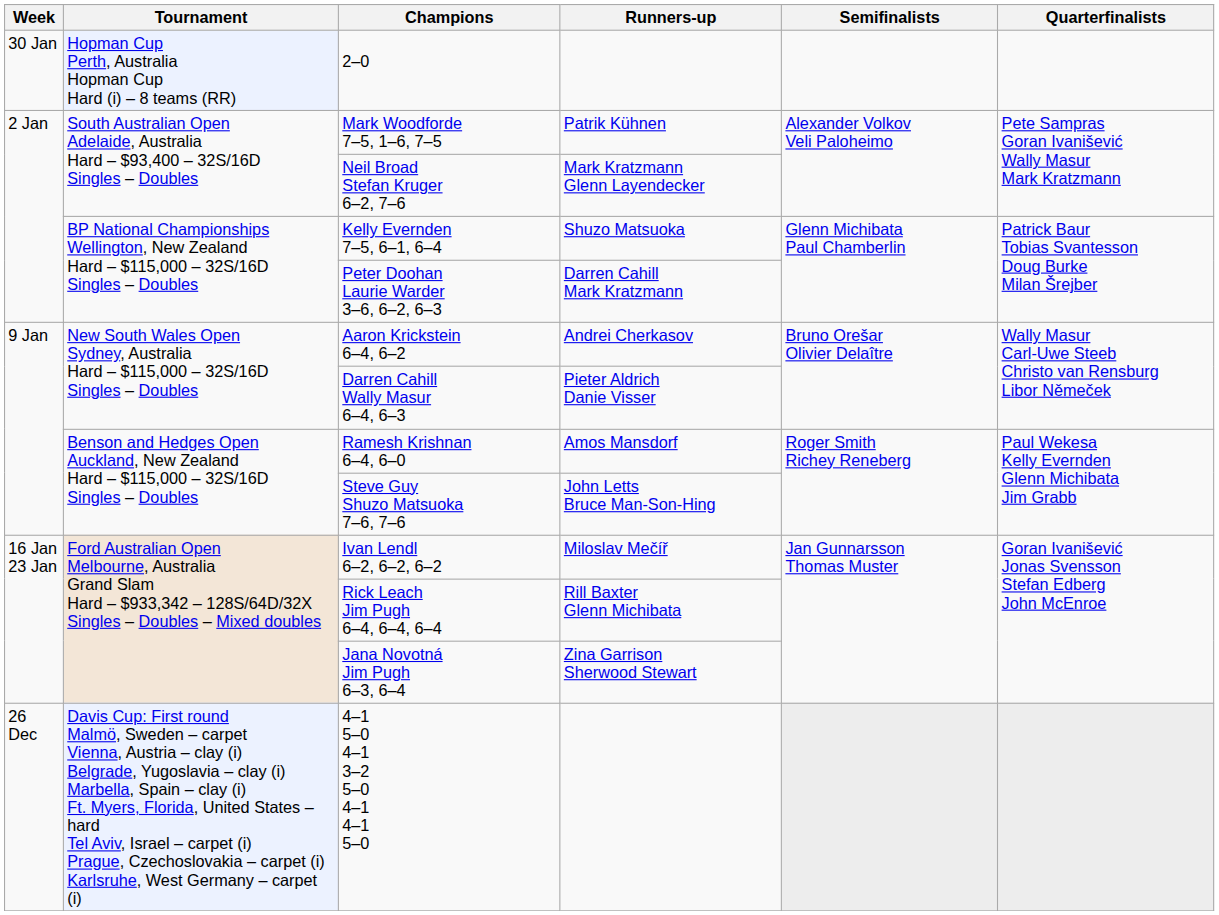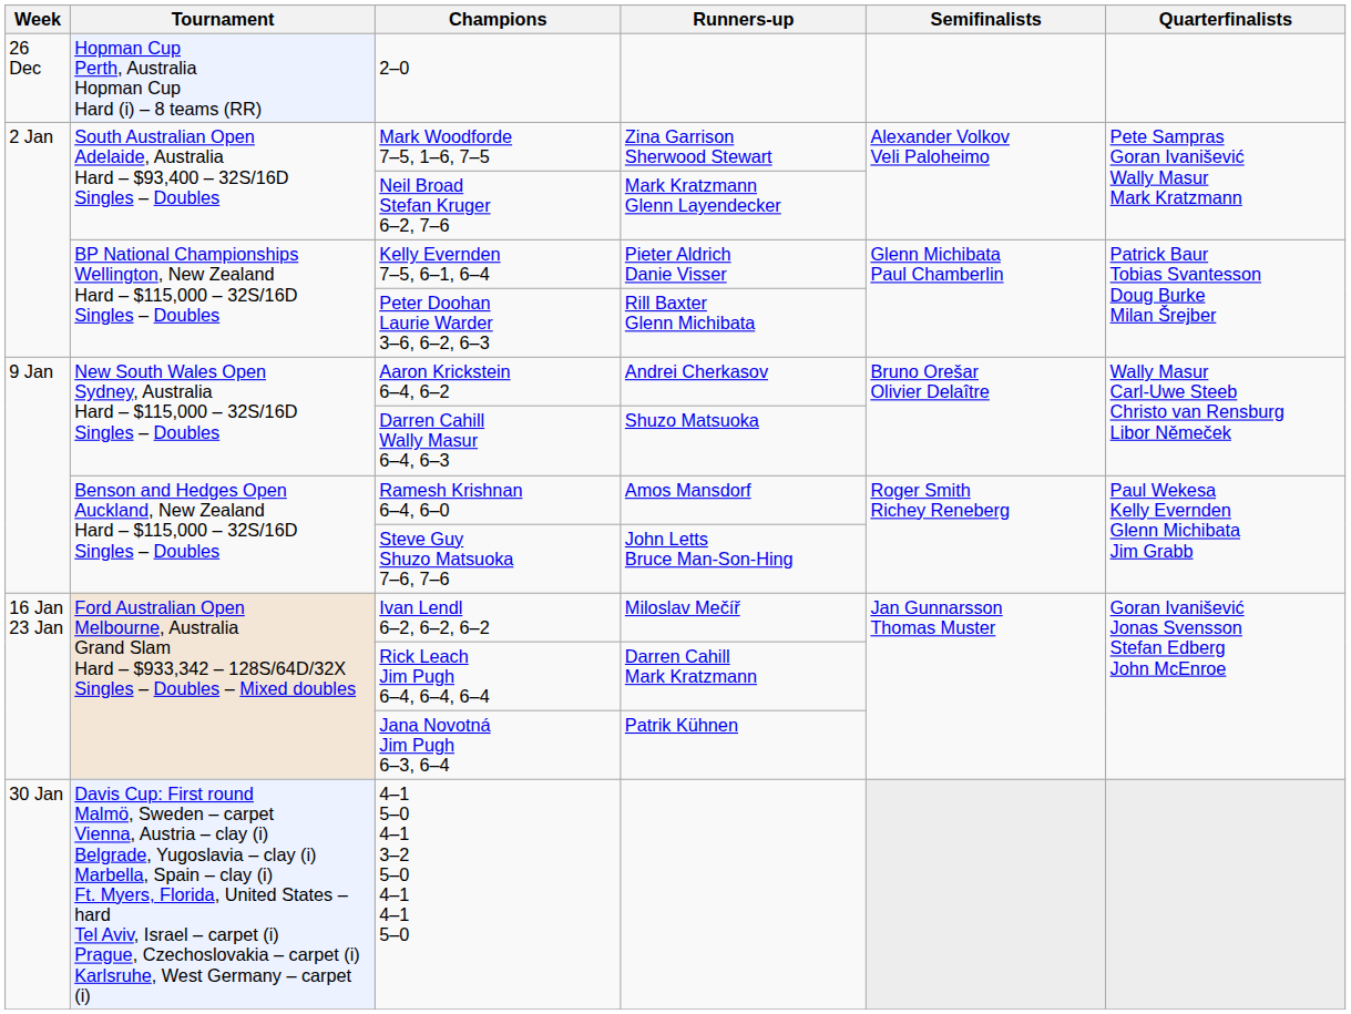 <table class=wikitable style=font-size:95%>
 <tr>
 <th style="width:48px;">Week</th>
 <th style="width:250px;">Tournament</th>
 <th style="width:200px;">Champions</th>
 <th style="width:200px;">Runners-up</th>
 <th style="width:195px;">Semifinalists</th>
 <th style="width:195px;">Quarterfinalists</th>
 </tr>
 <tr valign=top>
-<td>30 Jan</td>
+<td>26 Dec</td>
 <td style="background:#ECF2FF;"><a href='#'>Hopman Cup</a><br> <a href='#'>Perth</a>, Australia<br>Hopman Cup<br> Hard (i) – 8 teams (RR)</td>
 <td><br>2–0</td>
 <td></td>
 <td><br></td>
 <td><br><br><br></td>
 </tr>
 <tr valign=top>
 <td rowspan=4>2 Jan</td>
 <td rowspan=2><a href='#'>South Australian Open</a><br> <a href='#'>Adelaide</a>, Australia<br>Hard – $93,400 – 32S/16D<br><a href='#'>Singles</a> – <a href='#'>Doubles</a></td>
 <td> <a href='#'>Mark Woodforde</a><br> 7–5, 1–6, 7–5</td>
-<td> <a href='#'>Patrik Kühnen</a></td>
+<td> <a href='#'>Zina Garrison</a> <br>  <a href='#'>Sherwood Stewart</a></td>
 <td rowspan=2> <a href='#'>Alexander Volkov</a><br> <a href='#'>Veli Paloheimo</a></td>
 <td rowspan=2> <a href='#'>Pete Sampras</a><br> <a href='#'>Goran Ivanišević</a><br> <a href='#'>Wally Masur</a><br> <a href='#'>Mark Kratzmann</a></td>
 </tr>
 <tr valign=top>
 <td> <a href='#'>Neil Broad</a> <br>  <a href='#'>Stefan Kruger</a> <br> 6–2, 7–6</td>
 <td> <a href='#'>Mark Kratzmann</a> <br>  <a href='#'>Glenn Layendecker</a></td>
 </tr>
 <tr valign=top>
 <td rowspan=2><a href='#'>BP National Championships</a><br> <a href='#'>Wellington</a>, New Zealand<br>Hard – $115,000 – 32S/16D<br><a href='#'>Singles</a> – <a href='#'>Doubles</a></td>
 <td> <a href='#'>Kelly Evernden</a><br> 7–5, 6–1, 6–4</td>
-<td> <a href='#'>Shuzo Matsuoka</a></td>
+<td> <a href='#'>Pieter Aldrich</a> <br>  <a href='#'>Danie Visser</a></td>
 <td rowspan=2> <a href='#'>Glenn Michibata</a><br> <a href='#'>Paul Chamberlin</a></td>
 <td rowspan=2> <a href='#'>Patrick Baur</a><br> <a href='#'>Tobias Svantesson</a><br> <a href='#'>Doug Burke</a><br> <a href='#'>Milan Šrejber</a></td>
 </tr>
 <tr valign=top>
 <td> <a href='#'>Peter Doohan</a> <br>  <a href='#'>Laurie Warder</a> <br> 3–6, 6–2, 6–3</td>
-<td> <a href='#'>Darren Cahill</a> <br>  <a href='#'>Mark Kratzmann</a></td>
+<td> <a href='#'>Rill Baxter</a> <br>  <a href='#'>Glenn Michibata</a></td>
 </tr>
 <tr valign=top>
 <td rowspan=4>9 Jan</td>
 <td rowspan=2><a href='#'>New South Wales Open</a><br><a href='#'>Sydney</a>, Australia<br>Hard – $115,000 – 32S/16D<br><a href='#'>Singles</a> – <a href='#'>Doubles</a></td>
 <td> <a href='#'>Aaron Krickstein</a><br> 6–4, 6–2</td>
 <td> <a href='#'>Andrei Cherkasov</a></td>
 <td rowspan=2> <a href='#'>Bruno Orešar</a><br> <a href='#'>Olivier Delaître</a></td>
 <td rowspan=2> <a href='#'>Wally Masur</a><br> <a href='#'>Carl-Uwe Steeb</a><br> <a href='#'>Christo van Rensburg</a><br> <a href='#'>Libor Němeček</a></td>
 </tr>
 <tr valign=top>
 <td> <a href='#'>Darren Cahill</a> <br>  <a href='#'>Wally Masur</a><br> 6–4, 6–3</td>
-<td> <a href='#'>Pieter Aldrich</a> <br>  <a href='#'>Danie Visser</a></td>
+<td> <a href='#'>Shuzo Matsuoka</a></td>
 </tr>
 <tr valign=top>
 <td rowspan=2><a href='#'>Benson and Hedges Open</a><br><a href='#'>Auckland</a>, New Zealand<br>Hard – $115,000 – 32S/16D<br><a href='#'>Singles</a> – <a href='#'>Doubles</a></td>
 <td> <a href='#'>Ramesh Krishnan</a><br> 6–4, 6–0</td>
 <td> <a href='#'>Amos Mansdorf</a></td>
 <td rowspan=2> <a href='#'>Roger Smith</a><br> <a href='#'>Richey Reneberg</a></td>
 <td rowspan=2> <a href='#'>Paul Wekesa</a><br> <a href='#'>Kelly Evernden</a><br> <a href='#'>Glenn Michibata</a><br> <a href='#'>Jim Grabb</a></td>
 </tr>
 <tr valign=top>
 <td> <a href='#'>Steve Guy</a> <br>  <a href='#'>Shuzo Matsuoka</a><br> 7–6, 7–6</td>
 <td> <a href='#'>John Letts</a> <br>  <a href='#'>Bruce Man-Son-Hing</a></td>
 </tr>
 <tr valign=top>
 <td rowspan=3>16 Jan<br>23 Jan</td>
 <td bgcolor="#F3E6D7" rowspan=3><a href='#'>Ford Australian Open</a><br> <a href='#'>Melbourne</a>, Australia<br>Grand Slam<br>Hard – $933,342 – 128S/64D/32X<br><a href='#'>Singles</a> – <a href='#'>Doubles</a> – <a href='#'>Mixed doubles</a></td>
 <td> <a href='#'>Ivan Lendl</a><br>6–2, 6–2, 6–2</td>
 <td> <a href='#'>Miloslav Mečíř</a></td>
 <td rowspan=3> <a href='#'>Jan Gunnarsson</a> <br>  <a href='#'>Thomas Muster</a></td>
 <td rowspan=3> <a href='#'>Goran Ivanišević</a> <br>  <a href='#'>Jonas Svensson</a> <br>  <a href='#'>Stefan Edberg</a> <br>  <a href='#'>John McEnroe</a></td>
 </tr>
 <tr valign=top>
 <td> <a href='#'>Rick Leach</a> <br>  <a href='#'>Jim Pugh</a><br> 6–4, 6–4, 6–4</td>
-<td> <a href='#'>Rill Baxter</a> <br>  <a href='#'>Glenn Michibata</a></td>
+<td> <a href='#'>Darren Cahill</a> <br>  <a href='#'>Mark Kratzmann</a></td>
 </tr>
 <tr valign=top>
 <td> <a href='#'>Jana Novotná</a> <br>  <a href='#'>Jim Pugh</a><br> 6–3, 6–4</td>
-<td> <a href='#'>Zina Garrison</a> <br>  <a href='#'>Sherwood Stewart</a></td>
+<td> <a href='#'>Patrik Kühnen</a></td>
 </tr>
 <tr valign=top>
-<td>26 Dec</td>
+<td>30 Jan</td>
 <td bgcolor="#ECF2FF"><a href='#'>Davis Cup: First round</a> <br> <a href='#'>Malmö</a>, Sweden  – carpet <br> <a href='#'>Vienna</a>, Austria – clay (i)<br><a href='#'>Belgrade</a>, Yugoslavia – clay (i) <br>  <a href='#'>Marbella</a>, Spain  – clay (i) <br> <a href='#'>Ft. Myers, Florida</a>, United States – hard <br><a href='#'>Tel Aviv</a>, Israel – carpet (i) <br>  <a href='#'>Prague</a>, Czechoslovakia – carpet (i) <br> <a href='#'>Karlsruhe</a>, West Germany – carpet (i)</td>
 <td> 4–1<br> 5–0<br> 4–1<br> 3–2<br> 5–0<br> 4–1<br> 4–1<br> 5–0</td>
 <td><br><br><br><br><br><br><br></td>
 <td style="background:#ededed;"></td>
 <td style="background:#ededed;"></td>
 </tr>
 </table>
